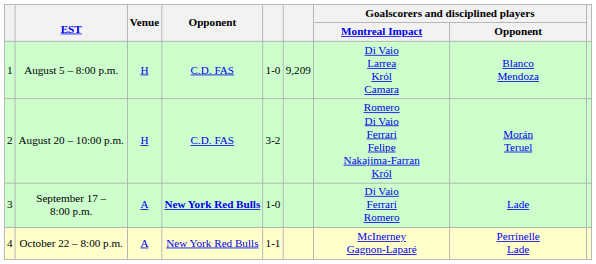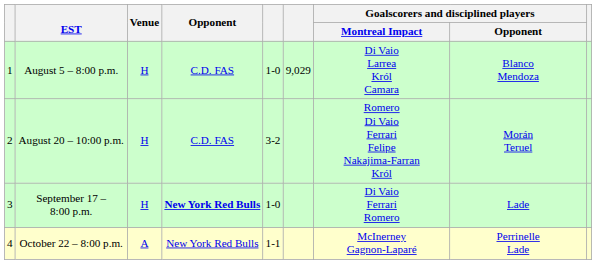 <table class="wikitable" Style="text-align: center;font-size:85%">
 <tr>
 <th rowspan=2></th>
 <th rowspan=2 style="width:130px"><br><a href='#'>EST</a></th>
 <th rowspan=2>Venue</th>
 <th rowspan=2>Opponent</th>
 <th rowspan=2><br></th>
 <th rowspan=2></th>
 <th colspan=2>Goalscorers and disciplined players</th>
 <th rowspan=2></th>
 </tr>
 <tr>
 <th style="width:160px"><a href='#'>Montreal Impact</a></th>
 <th style="width:160px">Opponent</th>
 </tr>
 <tr style="background:#cfc">
 <td>1</td>
 <td>August 5 – 8:00 p.m.</td>
 <td><a href='#'>H</a></td>
 <td><a href='#'>C.D. FAS</a></td>
 <td>1-0</td>
-<td>9,209</td>
+<td>9,029</td>
 <td><a href='#'>Di Vaio</a> <br><a href='#'>Larrea</a> <br><a href='#'>Król</a> <br><a href='#'>Camara</a> </td>
 <td><a href='#'>Blanco</a> <br><a href='#'>Mendoza</a> </td>
 <td></td>
 </tr>
 <tr style="background:#cfc">
 <td>2</td>
 <td>August 20 – 10:00 p.m.</td>
 <td><a href='#'>H</a></td>
 <td><a href='#'>C.D. FAS</a></td>
 <td>3-2</td>
 <td></td>
 <td><a href='#'>Romero</a> <br><a href='#'>Di Vaio</a> <br><a href='#'>Ferrari</a> <br><a href='#'>Felipe</a> <br><a href='#'>Nakajima-Farran</a> <br><a href='#'>Król</a> </td>
 <td><a href='#'>Morán</a> <br><a href='#'>Teruel</a> </td>
 <td></td>
 </tr>
 <tr style="background:#cfc">
 <td>3</td>
 <td>September 17 – 8:00 p.m.</td>
-<td><a href='#'>A</a></td>
+<td><a href='#'>H</a></td>
 <td><strong><a href='#'>New York Red Bulls</a></strong></td>
 <td>1-0</td>
 <td></td>
 <td><a href='#'>Di Vaio</a>  <br> <a href='#'>Ferrari</a> <br><a href='#'>Romero</a> </td>
 <td><a href='#'>Lade</a> </td>
 <td></td>
 </tr>
 <tr style="background:#ffc">
 <td>4</td>
 <td>October 22 – 8:00 p.m.</td>
 <td><a href='#'>A</a></td>
 <td><a href='#'>New York Red Bulls</a></td>
 <td>1-1</td>
 <td></td>
 <td><a href='#'>McInerney</a> <br><a href='#'>Gagnon-Laparé</a> </td>
 <td><a href='#'>Perrinelle</a> <br><a href='#'>Lade</a> </td>
 <td></td>
 </tr>
 </table>
